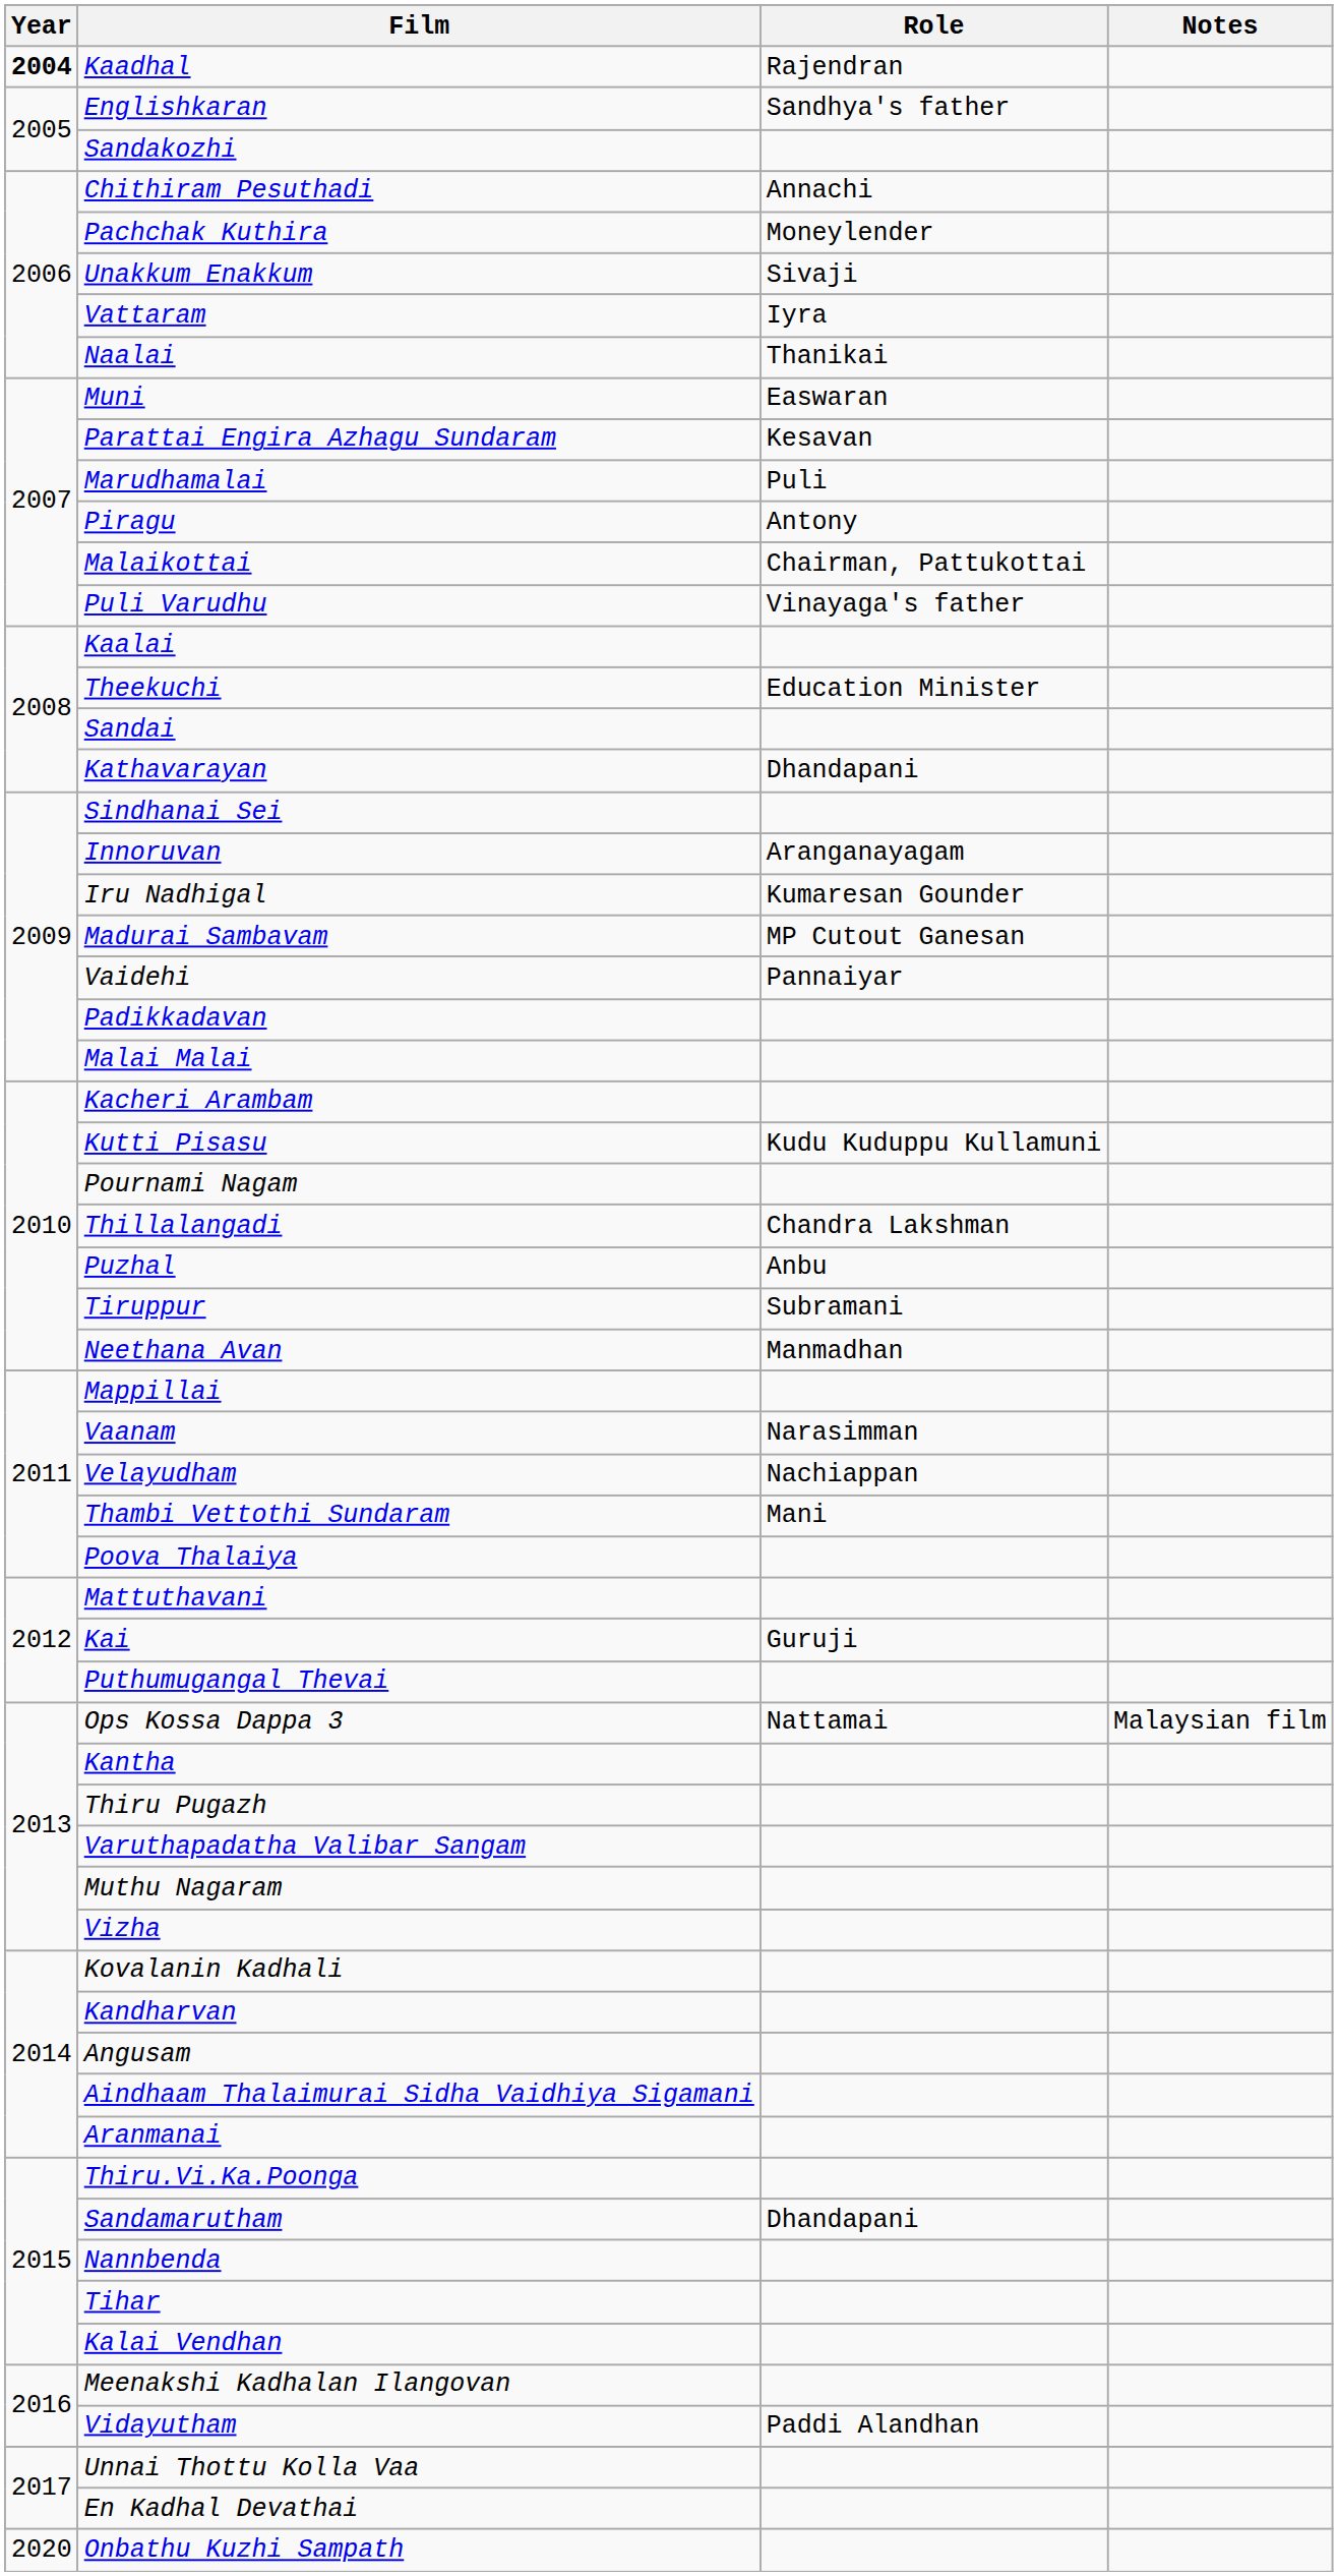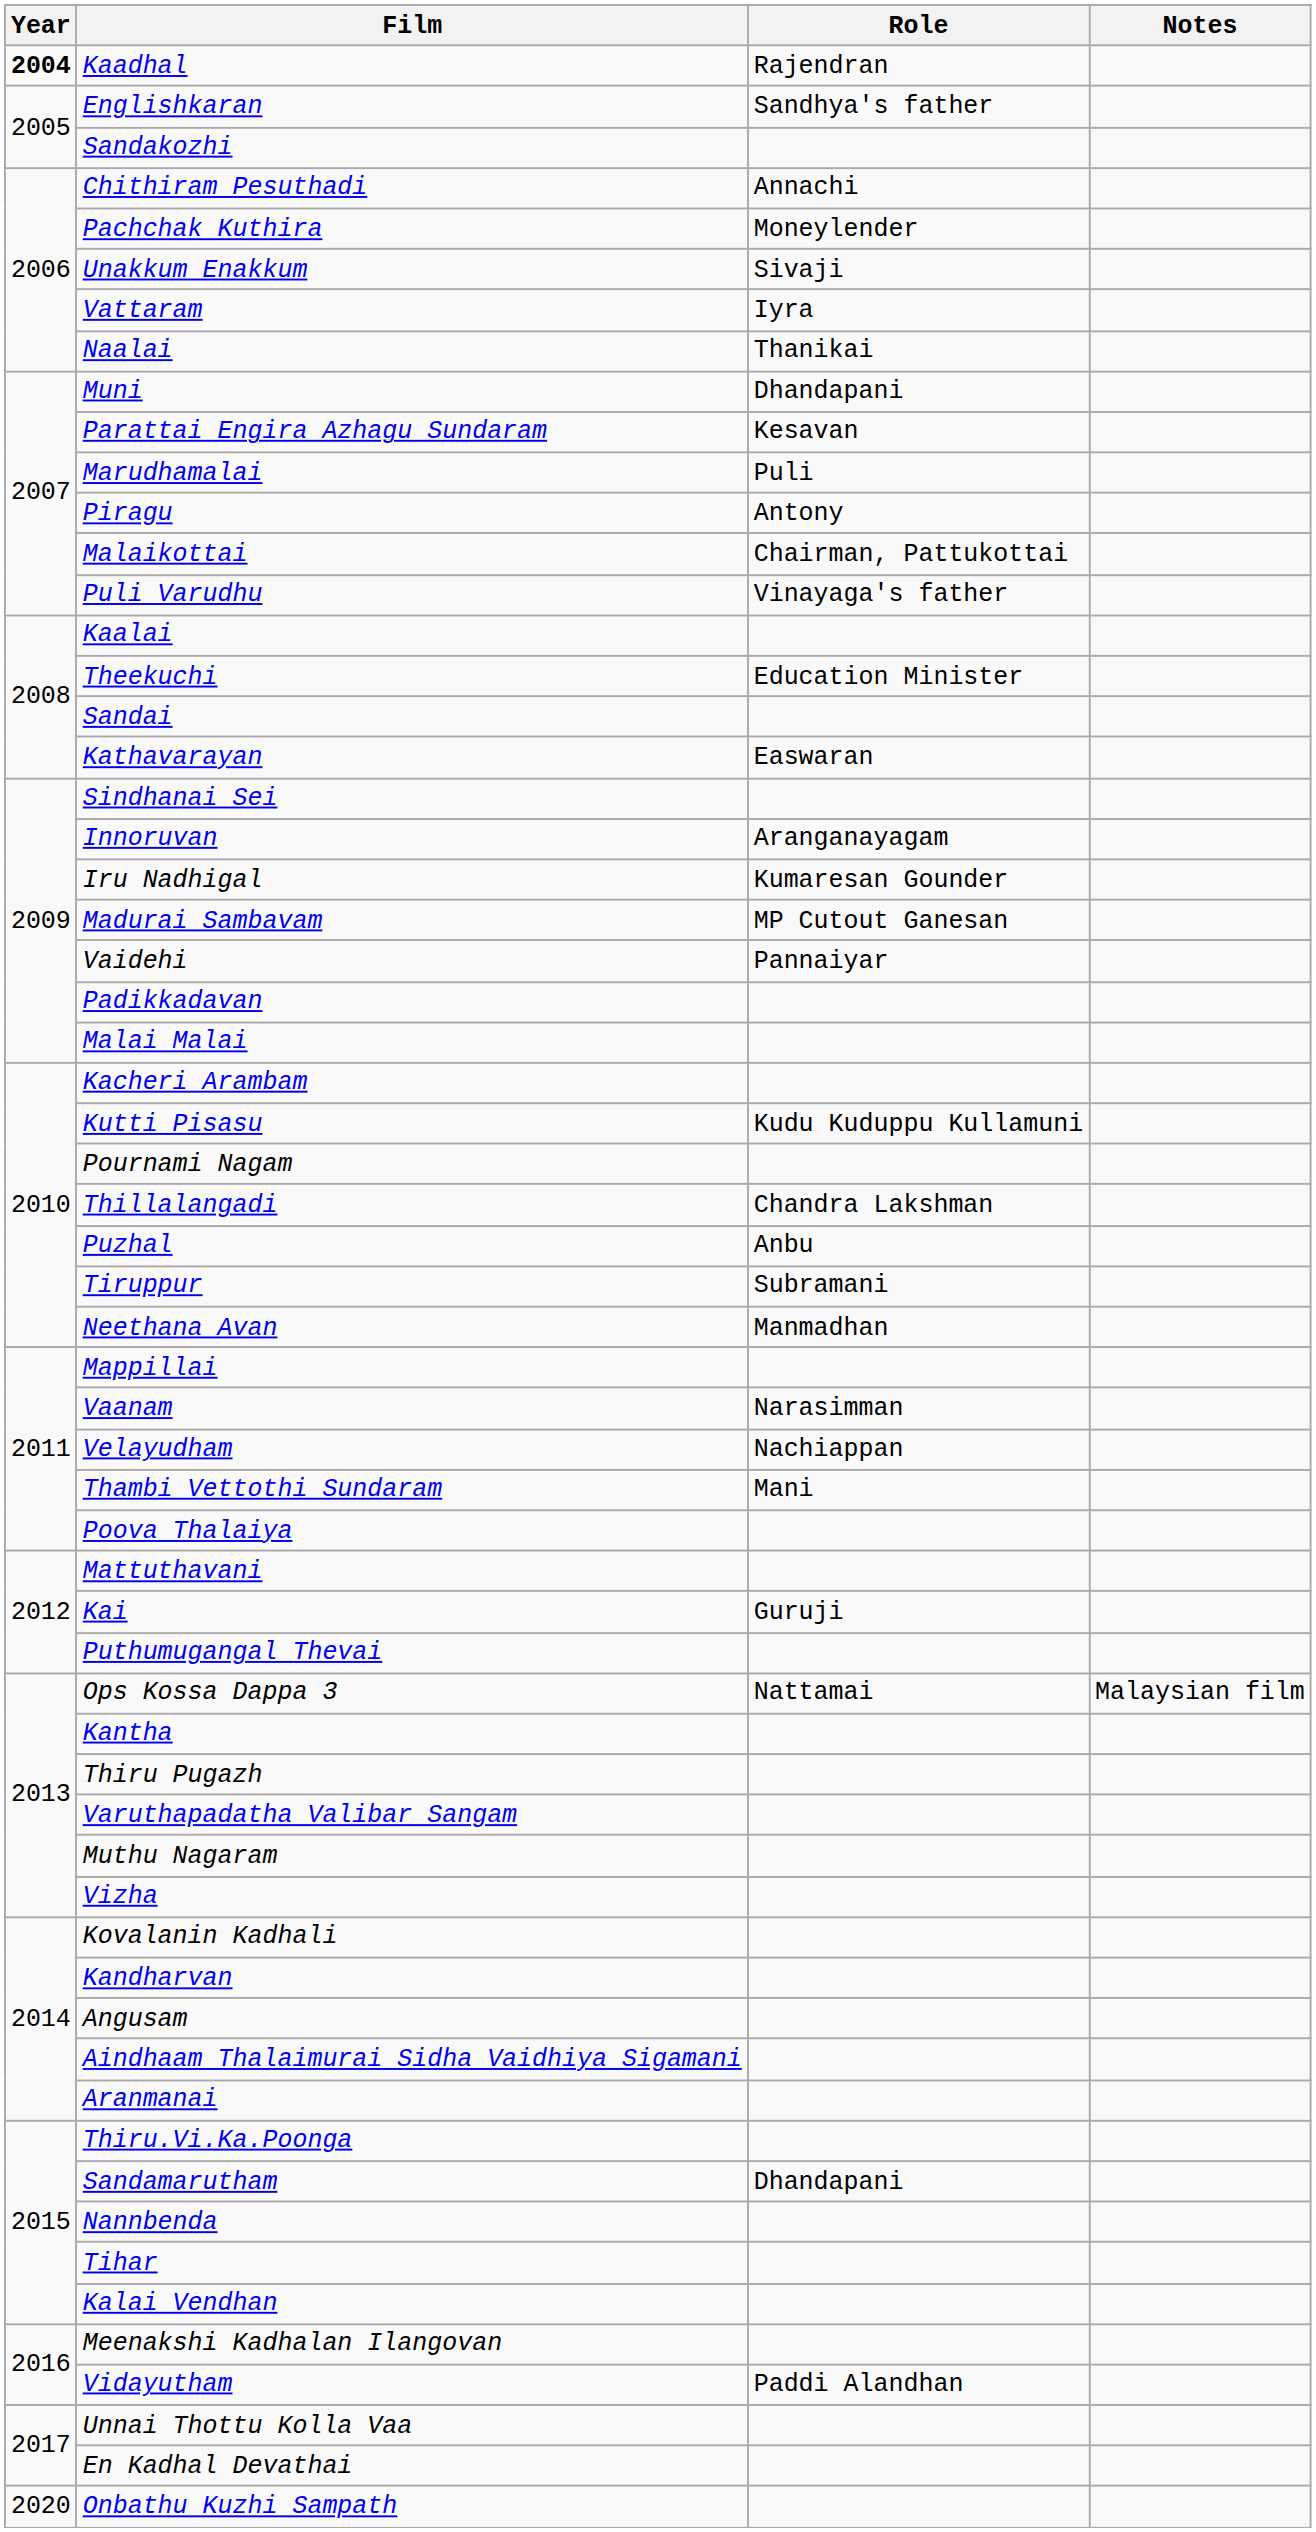 <table class="wikitable sortable">
 <tr>
 <th>Year</th>
 <th>Film</th>
 <th>Role</th>
 <th class=unsortable>Notes</th>
 </tr>
 <tr>
 <td><strong>2004</strong></td>
 <td><em><a href='#'>Kaadhal</a></em></td>
 <td>Rajendran</td>
 <td></td>
 </tr>
 <tr>
 <td rowspan="2">2005</td>
 <td><em><a href='#'>Englishkaran</a></em></td>
 <td>Sandhya's father</td>
 <td></td>
 </tr>
 <tr>
 <td><em><a href='#'>Sandakozhi</a></em></td>
 <td></td>
 <td></td>
 </tr>
 <tr>
 <td rowspan="5">2006</td>
 <td><em><a href='#'>Chithiram Pesuthadi</a></em></td>
 <td>Annachi</td>
 <td></td>
 </tr>
 <tr>
 <td><em><a href='#'>Pachchak Kuthira</a></em></td>
 <td>Moneylender</td>
 <td></td>
 </tr>
 <tr>
 <td><em><a href='#'>Unakkum Enakkum</a></em></td>
 <td>Sivaji</td>
 <td></td>
 </tr>
 <tr>
 <td><em><a href='#'>Vattaram</a></em></td>
 <td>Iyra</td>
 <td></td>
 </tr>
 <tr>
 <td><em><a href='#'>Naalai</a></em></td>
 <td>Thanikai</td>
 <td></td>
 </tr>
 <tr>
 <td rowspan="6">2007</td>
 <td><em><a href='#'>Muni</a></em></td>
-<td>Easwaran</td>
+<td>Dhandapani</td>
 <td></td>
 </tr>
 <tr>
 <td><em><a href='#'>Parattai Engira Azhagu Sundaram</a></em></td>
 <td>Kesavan</td>
 <td></td>
 </tr>
 <tr>
 <td><em><a href='#'>Marudhamalai</a></em></td>
 <td>Puli</td>
 <td></td>
 </tr>
 <tr>
 <td><em><a href='#'>Piragu</a></em></td>
 <td>Antony</td>
 <td></td>
 </tr>
 <tr>
 <td><em><a href='#'>Malaikottai</a></em></td>
 <td>Chairman, Pattukottai</td>
 <td></td>
 </tr>
 <tr>
 <td><em><a href='#'>Puli Varudhu</a></em></td>
 <td>Vinayaga's father</td>
 <td></td>
 </tr>
 <tr>
 <td rowspan="4">2008</td>
 <td><em><a href='#'>Kaalai</a></em></td>
 <td></td>
 <td></td>
 </tr>
 <tr>
 <td><em><a href='#'>Theekuchi</a></em></td>
 <td>Education Minister</td>
 <td></td>
 </tr>
 <tr>
 <td><em><a href='#'>Sandai</a></em></td>
 <td></td>
 <td></td>
 </tr>
 <tr>
 <td><em><a href='#'>Kathavarayan</a></em></td>
-<td>Dhandapani</td>
+<td>Easwaran</td>
 <td></td>
 </tr>
 <tr>
 <td rowspan="7">2009</td>
 <td><em><a href='#'>Sindhanai Sei</a></em></td>
 <td></td>
 <td></td>
 </tr>
 <tr>
 <td><em><a href='#'>Innoruvan</a></em></td>
 <td>Aranganayagam</td>
 <td></td>
 </tr>
 <tr>
 <td><em>Iru Nadhigal</em></td>
 <td>Kumaresan Gounder</td>
 <td></td>
 </tr>
 <tr>
 <td><em><a href='#'>Madurai Sambavam</a></em></td>
 <td>MP Cutout Ganesan</td>
 <td></td>
 </tr>
 <tr>
 <td><em>Vaidehi</em></td>
 <td>Pannaiyar</td>
 <td></td>
 </tr>
 <tr>
 <td><em><a href='#'>Padikkadavan</a></em></td>
 <td></td>
 <td></td>
 </tr>
 <tr>
 <td><em><a href='#'>Malai Malai</a></em></td>
 <td></td>
 <td></td>
 </tr>
 <tr>
 <td rowspan="7">2010</td>
 <td><em><a href='#'>Kacheri Arambam</a></em></td>
 <td></td>
 <td></td>
 </tr>
 <tr>
 <td><em><a href='#'>Kutti Pisasu</a></em></td>
 <td>Kudu Kuduppu Kullamuni</td>
 <td></td>
 </tr>
 <tr>
 <td><em>Pournami Nagam</em></td>
 <td></td>
 <td></td>
 </tr>
 <tr>
 <td><em><a href='#'>Thillalangadi</a></em></td>
 <td>Chandra Lakshman</td>
 <td></td>
 </tr>
 <tr>
 <td><em><a href='#'>Puzhal</a></em></td>
 <td>Anbu</td>
 <td></td>
 </tr>
 <tr>
 <td><em><a href='#'>Tiruppur</a></em></td>
 <td>Subramani</td>
 <td></td>
 </tr>
 <tr>
 <td><em><a href='#'>Neethana Avan</a></em></td>
 <td>Manmadhan</td>
 <td></td>
 </tr>
 <tr>
 <td rowspan="5">2011</td>
 <td><em><a href='#'>Mappillai</a></em></td>
 <td></td>
 <td></td>
 </tr>
 <tr>
 <td><em><a href='#'>Vaanam</a></em></td>
 <td>Narasimman</td>
 <td></td>
 </tr>
 <tr>
 <td><em><a href='#'>Velayudham</a></em></td>
 <td>Nachiappan</td>
 <td></td>
 </tr>
 <tr>
 <td><em><a href='#'>Thambi Vettothi Sundaram</a></em></td>
 <td>Mani</td>
 <td></td>
 </tr>
 <tr>
 <td><em><a href='#'>Poova Thalaiya</a></em></td>
 <td></td>
 <td></td>
 </tr>
 <tr>
 <td rowspan="3">2012</td>
 <td><em><a href='#'>Mattuthavani</a></em></td>
 <td></td>
 <td></td>
 </tr>
 <tr>
 <td><em><a href='#'>Kai</a></em></td>
 <td>Guruji</td>
 <td></td>
 </tr>
 <tr>
 <td><em><a href='#'>Puthumugangal Thevai</a></em></td>
 <td></td>
 <td></td>
 </tr>
 <tr>
 <td rowspan="6">2013</td>
 <td><em>Ops Kossa Dappa 3</em></td>
 <td>Nattamai</td>
 <td>Malaysian film</td>
 </tr>
 <tr>
 <td><em><a href='#'>Kantha</a></em></td>
 <td></td>
 <td></td>
 </tr>
 <tr>
 <td><em>Thiru Pugazh</em></td>
 <td></td>
 <td></td>
 </tr>
 <tr>
 <td><em><a href='#'>Varuthapadatha Valibar Sangam</a></em></td>
 <td></td>
 <td></td>
 </tr>
 <tr>
 <td><em>Muthu Nagaram</em></td>
 <td></td>
 <td></td>
 </tr>
 <tr>
 <td><em><a href='#'>Vizha</a></em></td>
 <td></td>
 <td></td>
 </tr>
 <tr>
 <td rowspan="5">2014</td>
 <td><em>Kovalanin Kadhali</em></td>
 <td></td>
 <td></td>
 </tr>
 <tr>
 <td><em><a href='#'>Kandharvan</a></em></td>
 <td></td>
 <td></td>
 </tr>
 <tr>
 <td><em>Angusam</em></td>
 <td></td>
 <td></td>
 </tr>
 <tr>
 <td><em><a href='#'>Aindhaam Thalaimurai Sidha Vaidhiya Sigamani</a></em></td>
 <td></td>
 <td></td>
 </tr>
 <tr>
 <td><em><a href='#'>Aranmanai</a></em></td>
 <td></td>
 <td></td>
 </tr>
 <tr>
 <td rowspan="5">2015</td>
 <td><em><a href='#'>Thiru.Vi.Ka.Poonga</a></em></td>
 <td></td>
 <td></td>
 </tr>
 <tr>
 <td><em><a href='#'>Sandamarutham</a></em></td>
 <td>Dhandapani</td>
 <td></td>
 </tr>
 <tr>
 <td><em><a href='#'>Nannbenda</a></em></td>
 <td></td>
 <td></td>
 </tr>
 <tr>
 <td><em><a href='#'>Tihar</a></em></td>
 <td></td>
 <td></td>
 </tr>
 <tr>
 <td><em><a href='#'>Kalai Vendhan</a></em></td>
 <td></td>
 <td></td>
 </tr>
 <tr>
 <td rowspan="2">2016</td>
 <td><em>Meenakshi Kadhalan Ilangovan</em></td>
 <td></td>
 <td></td>
 </tr>
 <tr>
 <td><em><a href='#'>Vidayutham</a></em></td>
 <td>Paddi Alandhan</td>
 <td></td>
 </tr>
 <tr>
 <td rowspan="2">2017</td>
 <td><em>Unnai Thottu Kolla Vaa</em></td>
 <td></td>
 <td></td>
 </tr>
 <tr>
 <td><em>En Kadhal Devathai</em></td>
 <td></td>
 <td></td>
 </tr>
 <tr>
 <td>2020</td>
 <td><em><a href='#'>Onbathu Kuzhi Sampath</a></em></td>
 <td></td>
 <td></td>
 </tr>
 </table>
